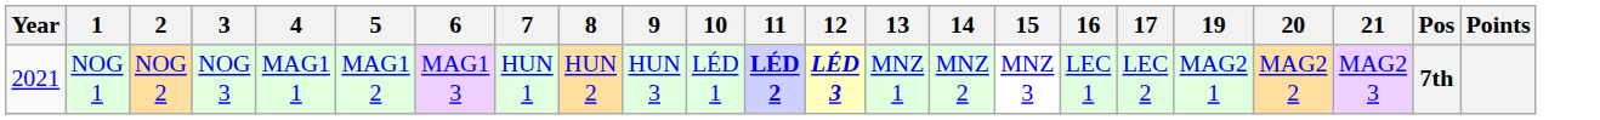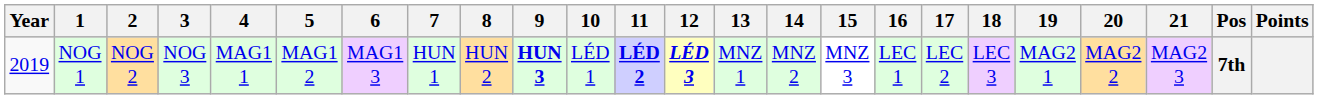 <table class="wikitable" style="text-align:center; font-size:85%">
 <tr>
 <th>Year</th>
 <th>1</th>
 <th>2</th>
 <th>3</th>
 <th>4</th>
 <th>5</th>
 <th>6</th>
 <th>7</th>
 <th>8</th>
 <th>9</th>
 <th>10</th>
 <th>11</th>
 <th>12</th>
 <th>13</th>
 <th>14</th>
 <th>15</th>
 <th>16</th>
 <th>17</th>
+<th>18</th>
 <th>19</th>
 <th>20</th>
 <th>21</th>
 <th>Pos</th>
 <th>Points</th>
 </tr>
 <tr>
-<td><a href='#'>2021</a></td>
+<td><a href='#'>2019</a></td>
 <td style="background:#DFFFDF;"><a href='#'>NOG<br>1</a><br></td>
 <td style="background:#FFDF9F;"><a href='#'>NOG<br>2</a><br></td>
 <td style="background:#DFFFDF;"><a href='#'>NOG<br>3</a><br></td>
 <td style="background:#DFFFDF;"><a href='#'>MAG1<br>1</a><br></td>
 <td style="background:#DFFFDF;"><a href='#'>MAG1<br>2</a><br></td>
 <td style="background:#EFCFFF;"><a href='#'>MAG1<br>3</a><br></td>
 <td style="background:#DFFFDF;"><a href='#'>HUN<br>1</a><br></td>
 <td style="background:#FFDF9F;"><a href='#'>HUN<br>2</a><br></td>
-<td style="background:#DFFFDF;"><a href='#'>HUN<br>3</a><br></td>
+<td style="background:#DFFFDF;"><strong><a href='#'>HUN<br>3</a><br></strong></td>
 <td style="background:#DFFFDF;"><a href='#'>LÉD<br>1</a><br></td>
 <td style="background:#CFCFFF;"><strong><a href='#'>LÉD<br>2</a><br></strong></td>
 <td style="background:#FFFFBF;"><strong><em><a href='#'>LÉD<br>3</a></em></strong><br></td>
 <td style="background:#DFFFDF;"><a href='#'>MNZ<br>1</a><br></td>
 <td style="background:#DFFFDF;"><a href='#'>MNZ<br>2</a><br></td>
 <td style="background:#FFFFFF;"><a href='#'>MNZ<br>3</a><br></td>
 <td style="background:#DFFFDF;"><a href='#'>LEC<br>1</a><br></td>
 <td style="background:#DFFFDF;"><a href='#'>LEC<br>2</a><br></td>
+<td style="background:#EFCFFF;"><a href='#'>LEC<br>3</a><br></td>
 <td style="background:#DFFFDF;"><a href='#'>MAG2<br>1</a><br></td>
 <td style="background:#FFDF9F;"><a href='#'>MAG2<br>2</a><br></td>
 <td style="background:#EFCFFF;"><a href='#'>MAG2<br>3</a><br></td>
 <th>7th</th>
 <th></th>
 </tr>
 </table>
